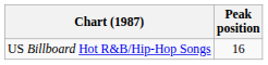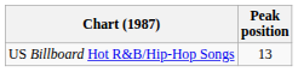 <table class="wikitable">
 <tr>
 <th align="left">Chart (1987)</th>
 <th style="text-align:center;">Peak<br>position</th>
 </tr>
 <tr>
 <td align="left">US <em>Billboard</em> <a href='#'>Hot R&B/Hip-Hop Songs</a></td>
-<td style="text-align:center;">16</td>
+<td style="text-align:center;">13</td>
 </tr>
 </table>
